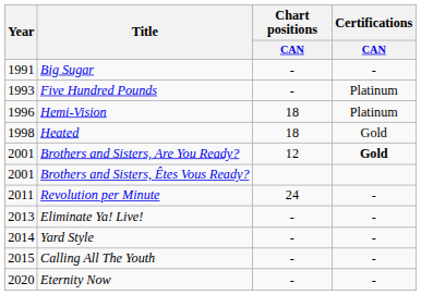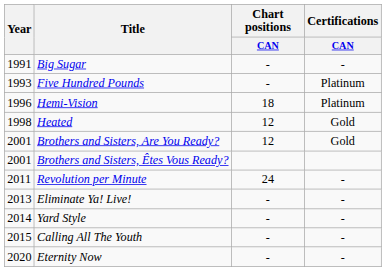 <table class="wikitable">
 <tr>
 <th rowspan="2">Year</th>
 <th rowspan="2">Title</th>
 <th>Chart positions</th>
 <th>Certifications</th>
 </tr>
 <tr style="font-size: smaller;">
 <th style="width:90px;"><a href='#'>CAN</a><br></th>
 <th style="width:90px;"><a href='#'>CAN</a><br></th>
 </tr>
 <tr>
 <td>1991</td>
 <td><em><a href='#'>Big Sugar</a></em></td>
 <td style="text-align:center;">-</td>
 <td style="text-align:center;">-</td>
 </tr>
 <tr>
 <td>1993</td>
 <td><em><a href='#'>Five Hundred Pounds</a></em></td>
 <td style="text-align:center;">-</td>
 <td style="text-align:center;">Platinum</td>
 </tr>
 <tr>
 <td>1996</td>
 <td><em><a href='#'>Hemi-Vision</a></em></td>
 <td style="text-align:center;">18</td>
 <td style="text-align:center;">Platinum</td>
 </tr>
 <tr>
 <td>1998</td>
 <td><em><a href='#'>Heated</a></em></td>
-<td style="text-align:center;">18</td>
+<td style="text-align:center;">12</td>
 <td style="text-align:center;">Gold</td>
 </tr>
 <tr>
 <td>2001</td>
 <td><em><a href='#'>Brothers and Sisters, Are You Ready?</a></em></td>
 <td style="text-align:center;">12</td>
-<td style="text-align:center;"><strong>Gold</strong></td>
+<td style="text-align:center;">Gold</td>
 </tr>
 <tr>
 <td>2001</td>
 <td><em><a href='#'>Brothers and Sisters, Êtes Vous Ready?</a></em></td>
 <td style="text-align:center;"></td>
 <td style="text-align:center;"></td>
 </tr>
 <tr>
 <td>2011</td>
 <td><em><a href='#'>Revolution per Minute</a></em></td>
 <td style="text-align:center;">24</td>
 <td style="text-align:center;">-</td>
 </tr>
 <tr>
 <td>2013</td>
 <td><em>Eliminate Ya! Live!</em></td>
 <td style="text-align:center;">-</td>
 <td style="text-align:center;">-</td>
 </tr>
 <tr>
 <td>2014</td>
 <td><em>Yard Style</em></td>
 <td style="text-align:center;">-</td>
 <td style="text-align:center;">-</td>
 </tr>
 <tr>
 <td>2015</td>
 <td><em>Calling All The Youth</em></td>
 <td style="text-align:center;">-</td>
 <td style="text-align:center;">-</td>
 </tr>
 <tr>
 <td>2020</td>
 <td><em>Eternity Now</em></td>
 <td style="text-align:center;">-</td>
 <td style="text-align:center;">-</td>
 </tr>
 </table>
